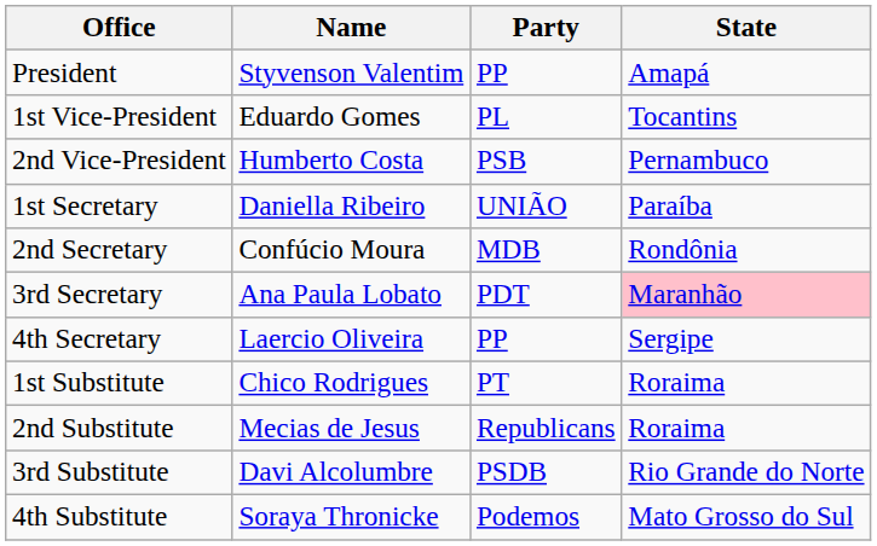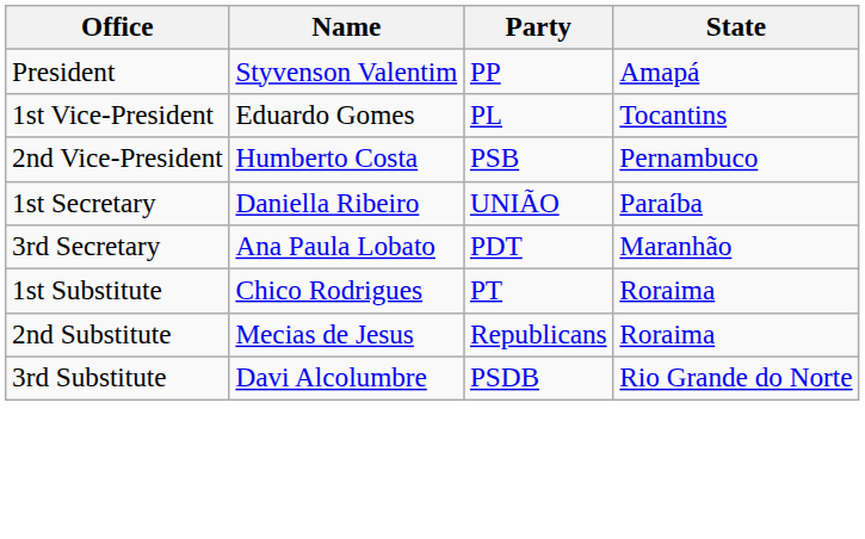 <table class="wikitable">
 <tr valign=bottom>
 <th>Office</th>
 <th>Name</th>
 <th>Party</th>
 <th>State</th>
 </tr>
 <tr>
 <td>President</td>
 <td><a href='#'>Styvenson Valentim</a></td>
 <td><a href='#'>PP</a></td>
 <td><a href='#'>Amapá</a></td>
 </tr>
 <tr>
 <td>1st Vice-President</td>
 <td>Eduardo Gomes</td>
 <td><a href='#'>PL</a></td>
 <td><a href='#'>Tocantins</a></td>
 </tr>
 <tr>
 <td>2nd Vice-President</td>
 <td><a href='#'>Humberto Costa</a></td>
 <td><a href='#'>PSB</a></td>
 <td><a href='#'>Pernambuco</a></td>
 </tr>
 <tr>
 <td>1st Secretary</td>
 <td><a href='#'>Daniella Ribeiro</a></td>
 <td><a href='#'>UNIÃO</a></td>
 <td><a href='#'>Paraíba</a></td>
 </tr>
 <tr>
-<td>2nd Secretary</td>
-<td>Confúcio Moura</td>
-<td><a href='#'>MDB</a></td>
-<td><a href='#'>Rondônia</a></td>
-</tr>
-<tr>
 <td>3rd Secretary</td>
 <td><a href='#'>Ana Paula Lobato</a></td>
 <td><a href='#'>PDT</a></td>
-<td style="background: pink;"><a href='#'>Maranhão</a></td>
-</tr>
-<tr>
-<td>4th Secretary</td>
-<td><a href='#'>Laercio Oliveira</a></td>
-<td><a href='#'>PP</a></td>
-<td><a href='#'>Sergipe</a></td>
+<td><a href='#'>Maranhão</a></td>
 </tr>
 <tr>
 <td>1st Substitute</td>
 <td><a href='#'>Chico Rodrigues</a></td>
 <td><a href='#'>PT</a></td>
 <td><a href='#'>Roraima</a></td>
 </tr>
 <tr>
 <td>2nd Substitute</td>
 <td><a href='#'>Mecias de Jesus</a></td>
 <td><a href='#'>Republicans</a></td>
 <td><a href='#'>Roraima</a></td>
 </tr>
 <tr>
 <td>3rd Substitute</td>
 <td><a href='#'>Davi Alcolumbre</a></td>
 <td><a href='#'>PSDB</a></td>
 <td><a href='#'>Rio Grande do Norte</a></td>
 </tr>
-<tr>
-<td>4th Substitute</td>
-<td><a href='#'>Soraya Thronicke</a></td>
-<td><a href='#'>Podemos</a></td>
-<td><a href='#'>Mato Grosso do Sul</a></td>
-</tr>
 </table>
